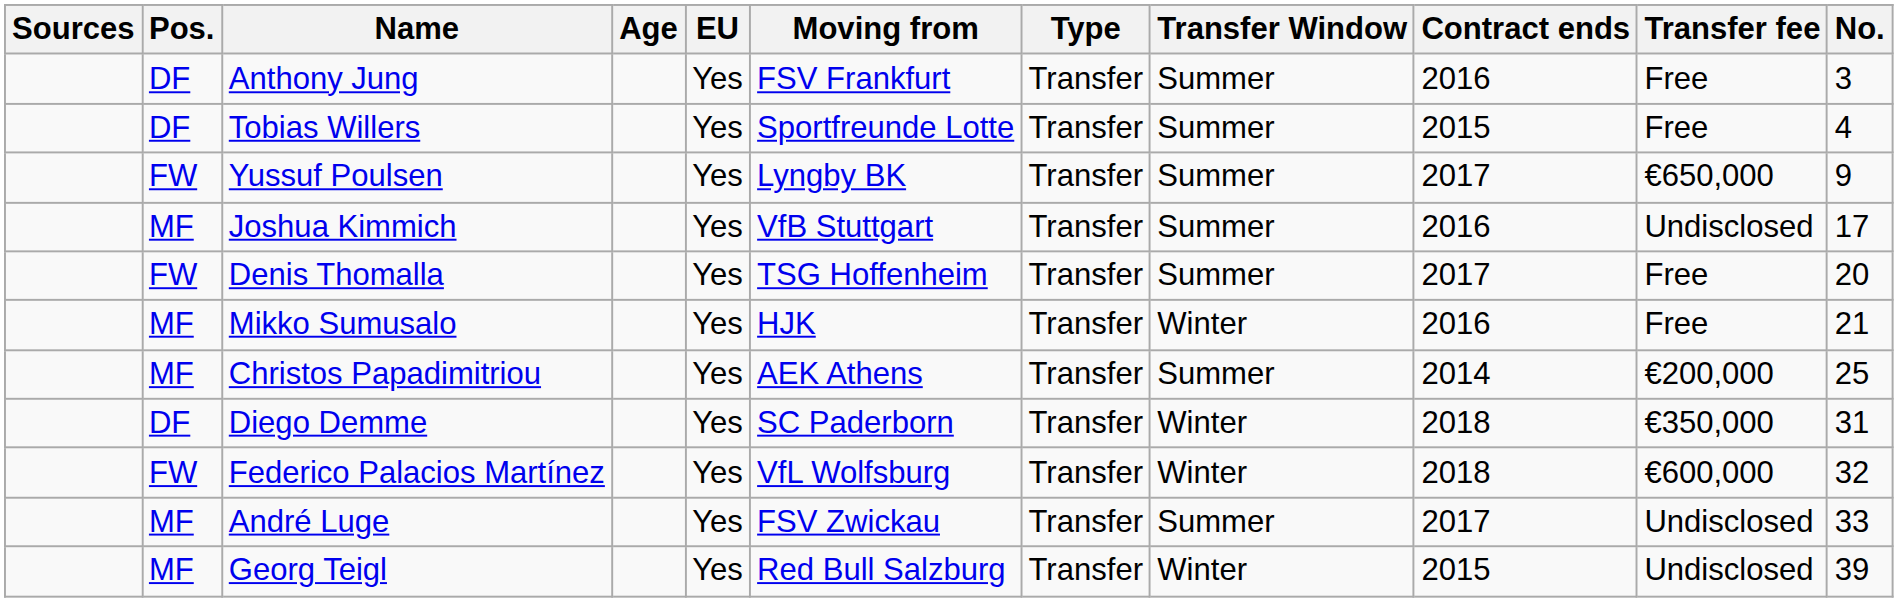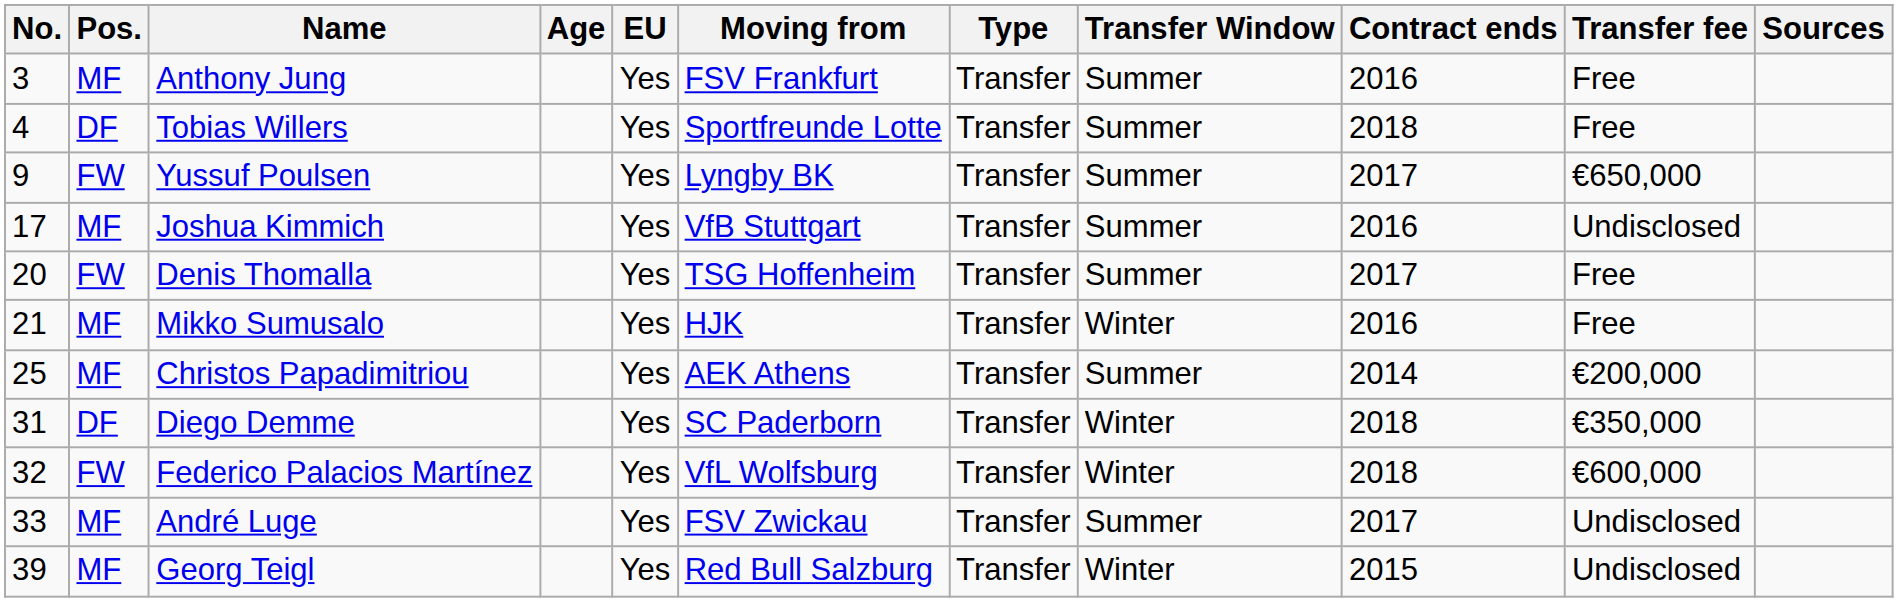 <table class="wikitable">
 <tr>
-<th>Sources</th>
+<th>No.</th>
 <th>Pos.</th>
 <th>Name</th>
 <th>Age</th>
 <th>EU</th>
 <th>Moving from</th>
 <th>Type</th>
 <th>Transfer Window</th>
 <th>Contract ends</th>
 <th>Transfer fee</th>
-<th>No.</th>
+<th>Sources</th>
 </tr>
 <tr>
-<td></td>
-<td><a href='#'>DF</a></td>
+<td>3</td>
+<td><a href='#'>MF</a></td>
 <td><a href='#'>Anthony Jung</a></td>
 <td></td>
 <td>Yes</td>
 <td><a href='#'>FSV Frankfurt</a></td>
 <td>Transfer</td>
 <td>Summer</td>
 <td>2016</td>
 <td>Free</td>
-<td>3</td>
+<td></td>
 </tr>
 <tr>
-<td></td>
+<td>4</td>
 <td><a href='#'>DF</a></td>
 <td><a href='#'>Tobias Willers</a></td>
 <td></td>
 <td>Yes</td>
 <td><a href='#'>Sportfreunde Lotte</a></td>
 <td>Transfer</td>
 <td>Summer</td>
-<td>2015</td>
+<td>2018</td>
 <td>Free</td>
-<td>4</td>
+<td></td>
 </tr>
 <tr>
-<td></td>
+<td>9</td>
 <td><a href='#'>FW</a></td>
 <td><a href='#'>Yussuf Poulsen</a></td>
 <td></td>
 <td>Yes</td>
 <td><a href='#'>Lyngby BK</a></td>
 <td>Transfer</td>
 <td>Summer</td>
 <td>2017</td>
 <td>€650,000</td>
-<td>9</td>
+<td></td>
 </tr>
 <tr>
-<td></td>
+<td>17</td>
 <td><a href='#'>MF</a></td>
 <td><a href='#'>Joshua Kimmich</a></td>
 <td></td>
 <td>Yes</td>
 <td><a href='#'>VfB Stuttgart</a></td>
 <td>Transfer</td>
 <td>Summer</td>
 <td>2016</td>
 <td>Undisclosed</td>
-<td>17</td>
+<td></td>
 </tr>
 <tr>
-<td></td>
+<td>20</td>
 <td><a href='#'>FW</a></td>
 <td><a href='#'>Denis Thomalla</a></td>
 <td></td>
 <td>Yes</td>
 <td><a href='#'>TSG Hoffenheim</a></td>
 <td>Transfer</td>
 <td>Summer</td>
 <td>2017</td>
 <td>Free</td>
-<td>20</td>
+<td></td>
 </tr>
 <tr>
-<td></td>
+<td>21</td>
 <td><a href='#'>MF</a></td>
 <td><a href='#'>Mikko Sumusalo</a></td>
 <td></td>
 <td>Yes</td>
 <td><a href='#'>HJK</a></td>
 <td>Transfer</td>
 <td>Winter</td>
 <td>2016</td>
 <td>Free</td>
-<td>21</td>
+<td></td>
 </tr>
 <tr>
-<td></td>
+<td>25</td>
 <td><a href='#'>MF</a></td>
 <td><a href='#'>Christos Papadimitriou</a></td>
 <td></td>
 <td>Yes</td>
 <td><a href='#'>AEK Athens</a></td>
 <td>Transfer</td>
 <td>Summer</td>
 <td>2014</td>
 <td>€200,000</td>
-<td>25</td>
+<td></td>
 </tr>
 <tr>
-<td></td>
+<td>31</td>
 <td><a href='#'>DF</a></td>
 <td><a href='#'>Diego Demme</a></td>
 <td></td>
 <td>Yes</td>
 <td><a href='#'>SC Paderborn</a></td>
 <td>Transfer</td>
 <td>Winter</td>
 <td>2018</td>
 <td>€350,000</td>
-<td>31</td>
+<td></td>
 </tr>
 <tr>
-<td></td>
+<td>32</td>
 <td><a href='#'>FW</a></td>
 <td><a href='#'>Federico Palacios Martínez</a></td>
 <td></td>
 <td>Yes</td>
 <td><a href='#'>VfL Wolfsburg</a></td>
 <td>Transfer</td>
 <td>Winter</td>
 <td>2018</td>
 <td>€600,000</td>
-<td>32</td>
+<td></td>
 </tr>
 <tr>
-<td></td>
+<td>33</td>
 <td><a href='#'>MF</a></td>
 <td><a href='#'>André Luge</a></td>
 <td></td>
 <td>Yes</td>
 <td><a href='#'>FSV Zwickau</a></td>
 <td>Transfer</td>
 <td>Summer</td>
 <td>2017</td>
 <td>Undisclosed</td>
-<td>33</td>
+<td></td>
 </tr>
 <tr>
-<td></td>
+<td>39</td>
 <td><a href='#'>MF</a></td>
 <td><a href='#'>Georg Teigl</a></td>
 <td></td>
 <td>Yes</td>
 <td><a href='#'>Red Bull Salzburg</a></td>
 <td>Transfer</td>
 <td>Winter</td>
 <td>2015</td>
 <td>Undisclosed</td>
-<td>39</td>
+<td></td>
 </tr>
 </table>
